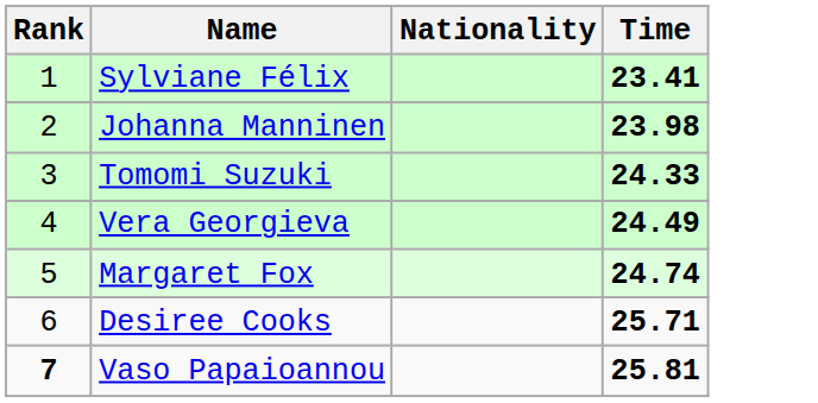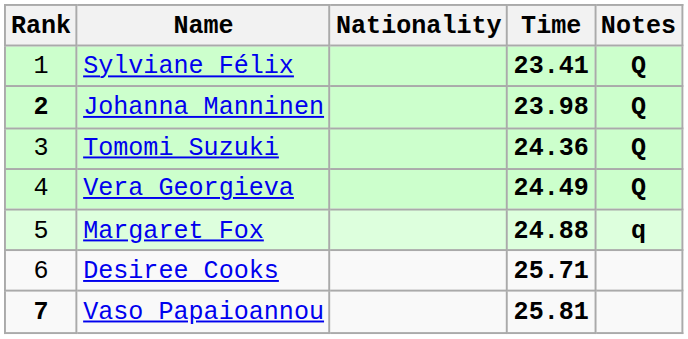 <table class="wikitable sortable" style="text-align:center">
 <tr>
 <th>Rank</th>
 <th>Name</th>
 <th>Nationality</th>
 <th>Time</th>
+<th>Notes</th>
 </tr>
 <tr bgcolor=ccffcc>
 <td>1</td>
 <td align=left><a href='#'>Sylviane Félix</a></td>
 <td align=left></td>
 <td><strong>23.41</strong></td>
+<td><strong>Q</strong></td>
 </tr>
 <tr bgcolor=ccffcc>
-<td>2</td>
+<td><strong>2</strong></td>
 <td align=left><a href='#'>Johanna Manninen</a></td>
 <td align=left></td>
 <td><strong>23.98</strong></td>
+<td><strong>Q</strong></td>
 </tr>
 <tr bgcolor=ccffcc>
 <td>3</td>
 <td align=left><a href='#'>Tomomi Suzuki</a></td>
 <td align=left></td>
-<td><strong>24.33</strong></td>
+<td><strong>24.36</strong></td>
+<td><strong>Q</strong></td>
 </tr>
 <tr bgcolor=ccffcc>
 <td>4</td>
 <td align=left><a href='#'>Vera Georgieva</a></td>
 <td align=left></td>
 <td><strong>24.49</strong></td>
+<td><strong>Q</strong></td>
 </tr>
 <tr bgcolor=ddffdd>
 <td>5</td>
 <td align=left><a href='#'>Margaret Fox</a></td>
 <td align=left></td>
-<td><strong>24.74</strong></td>
+<td><strong>24.88</strong></td>
+<td><strong>q</strong></td>
 </tr>
 <tr>
 <td>6</td>
 <td align=left><a href='#'>Desiree Cooks</a></td>
 <td align=left></td>
 <td><strong>25.71</strong></td>
+<td></td>
 </tr>
 <tr>
 <td><strong>7</strong></td>
 <td align=left><a href='#'>Vaso Papaioannou</a></td>
 <td align=left></td>
 <td><strong>25.81</strong></td>
+<td></td>
 </tr>
 </table>
